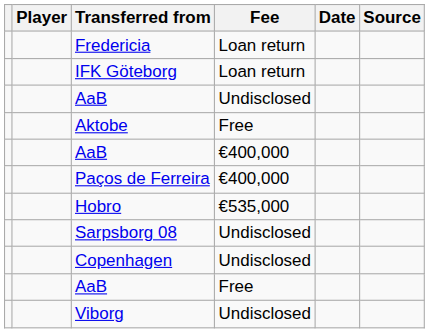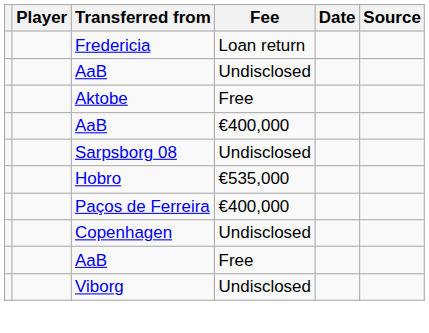 <table class="wikitable plainrowheaders sortable">
 <tr>
 <th></th>
 <th scope="col">Player</th>
 <th>Transferred from</th>
 <th style="width: 80px;">Fee</th>
 <th scope="col">Date</th>
 <th scope="col">Source</th>
 </tr>
 <tr>
 <td align="center"></td>
 <td> </td>
 <td> <a href='#'>Fredericia</a></td>
-<td>Loan return</td>
-<td></td>
-<td></td>
-</tr>
-<tr>
-<td align="center"></td>
-<td> </td>
-<td> <a href='#'>IFK Göteborg</a></td>
 <td>Loan return</td>
 <td></td>
 <td></td>
 </tr>
 <tr>
 <td align="center"></td>
 <td> </td>
 <td> <a href='#'>AaB</a></td>
 <td>Undisclosed</td>
 <td></td>
 <td></td>
 </tr>
 <tr>
 <td align="center"></td>
 <td> </td>
 <td> <a href='#'>Aktobe</a></td>
 <td>Free</td>
 <td></td>
 <td></td>
 </tr>
 <tr>
 <td align="center"></td>
 <td> </td>
 <td> <a href='#'>AaB</a></td>
 <td>€400,000</td>
 <td></td>
 <td></td>
 </tr>
 <tr>
 <td align="center"></td>
 <td> </td>
-<td> <a href='#'>Paços de Ferreira</a></td>
-<td>€400,000</td>
+<td> <a href='#'>Sarpsborg 08</a></td>
+<td>Undisclosed</td>
 <td></td>
 <td></td>
 </tr>
 <tr>
 <td align="center"></td>
 <td> </td>
 <td> <a href='#'>Hobro</a></td>
 <td>€535,000</td>
 <td></td>
 <td></td>
 </tr>
 <tr>
 <td align="center"></td>
 <td> </td>
-<td> <a href='#'>Sarpsborg 08</a></td>
-<td>Undisclosed</td>
+<td> <a href='#'>Paços de Ferreira</a></td>
+<td>€400,000</td>
 <td></td>
 <td></td>
 </tr>
 <tr>
 <td align="center"></td>
 <td> </td>
 <td> <a href='#'>Copenhagen</a></td>
 <td>Undisclosed</td>
 <td></td>
 <td></td>
 </tr>
 <tr>
 <td align="center"></td>
 <td> </td>
 <td> <a href='#'>AaB</a></td>
 <td>Free</td>
 <td></td>
 <td></td>
 </tr>
 <tr>
 <td align="center"></td>
 <td> </td>
 <td> <a href='#'>Viborg</a></td>
 <td>Undisclosed</td>
 <td></td>
 <td></td>
 </tr>
 </table>
